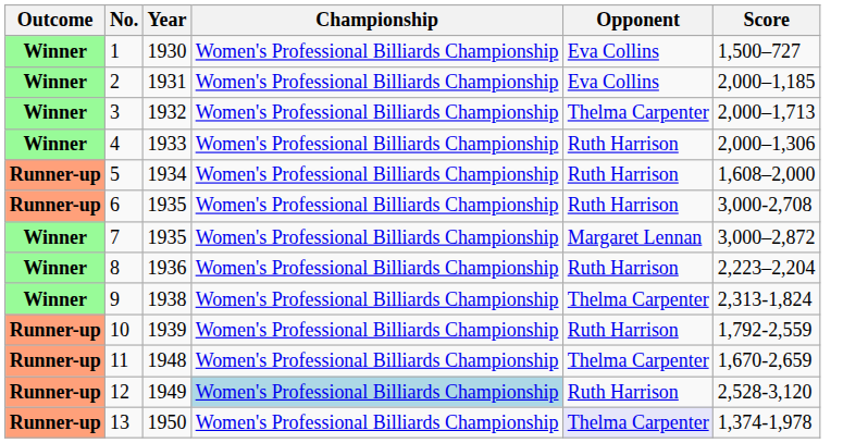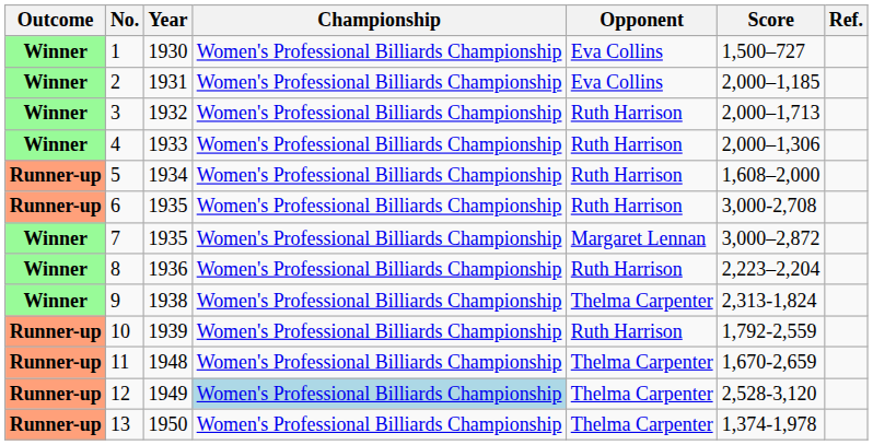 <table class="wikitable">
 <tr>
 <th>Outcome</th>
 <th>No.</th>
 <th>Year</th>
 <th>Championship</th>
 <th>Opponent</th>
 <th>Score</th>
+<th>Ref.</th>
 </tr>
 <tr>
 <th scope="row" style="background:#98FB98">Winner</th>
 <td>1</td>
 <td>1930</td>
 <td><a href='#'>Women's Professional Billiards Championship</a></td>
 <td><a href='#'>Eva Collins</a></td>
 <td>1,500–727</td>
+<td></td>
 </tr>
 <tr>
 <th scope="row" style="background:#98FB98">Winner</th>
 <td>2</td>
 <td>1931</td>
 <td><a href='#'>Women's Professional Billiards Championship</a></td>
 <td><a href='#'>Eva Collins</a></td>
 <td>2,000–1,185</td>
+<td></td>
 </tr>
 <tr>
 <th scope="row" style="background:#98FB98">Winner</th>
 <td>3</td>
 <td>1932</td>
 <td><a href='#'>Women's Professional Billiards Championship</a></td>
-<td><a href='#'>Thelma Carpenter</a></td>
+<td><a href='#'>Ruth Harrison</a></td>
 <td>2,000–1,713</td>
+<td></td>
 </tr>
 <tr>
 <th scope="row" style="background:#98FB98">Winner</th>
 <td>4</td>
 <td>1933</td>
 <td><a href='#'>Women's Professional Billiards Championship</a></td>
 <td><a href='#'>Ruth Harrison</a></td>
 <td>2,000–1,306</td>
+<td></td>
 </tr>
 <tr>
 <th scope="row" style="background:#ffa07a;">Runner-up</th>
 <td>5</td>
 <td>1934</td>
 <td><a href='#'>Women's Professional Billiards Championship</a></td>
 <td><a href='#'>Ruth Harrison</a></td>
 <td>1,608–2,000</td>
+<td></td>
 </tr>
 <tr>
 <th scope="row" style="background:#ffa07a;">Runner-up</th>
 <td>6</td>
 <td>1935</td>
 <td><a href='#'>Women's Professional Billiards Championship</a></td>
 <td><a href='#'>Ruth Harrison</a></td>
 <td>3,000-2,708</td>
+<td></td>
 </tr>
 <tr>
 <th scope="row" style="background:#98FB98">Winner</th>
 <td>7</td>
 <td>1935</td>
 <td><a href='#'>Women's Professional Billiards Championship</a></td>
 <td><a href='#'>Margaret Lennan</a></td>
 <td>3,000–2,872</td>
+<td></td>
 </tr>
 <tr>
 <th scope="row" style="background:#98FB98">Winner</th>
 <td>8</td>
 <td>1936</td>
 <td><a href='#'>Women's Professional Billiards Championship</a></td>
 <td><a href='#'>Ruth Harrison</a></td>
 <td>2,223–2,204</td>
+<td></td>
 </tr>
 <tr>
 <th scope="row" style="background:#98FB98">Winner</th>
 <td>9</td>
 <td>1938</td>
 <td><a href='#'>Women's Professional Billiards Championship</a></td>
 <td><a href='#'>Thelma Carpenter</a></td>
 <td>2,313-1,824</td>
+<td></td>
 </tr>
 <tr>
 <th scope="row" style="background:#ffa07a;">Runner-up</th>
 <td>10</td>
 <td>1939</td>
 <td><a href='#'>Women's Professional Billiards Championship</a></td>
 <td><a href='#'>Ruth Harrison</a></td>
 <td>1,792-2,559</td>
+<td></td>
 </tr>
 <tr>
 <th scope="row" style="background:#ffa07a;">Runner-up</th>
 <td>11</td>
 <td>1948</td>
 <td><a href='#'>Women's Professional Billiards Championship</a></td>
 <td><a href='#'>Thelma Carpenter</a></td>
 <td>1,670-2,659</td>
+<td></td>
 </tr>
 <tr>
 <th scope="row" style="background:#ffa07a;">Runner-up</th>
 <td>12</td>
 <td>1949</td>
 <td style="background: lightblue;"><a href='#'>Women's Professional Billiards Championship</a></td>
-<td><a href='#'>Ruth Harrison</a></td>
+<td><a href='#'>Thelma Carpenter</a></td>
 <td>2,528-3,120</td>
+<td></td>
 </tr>
 <tr>
 <th scope="row" style="background:#ffa07a;">Runner-up</th>
 <td>13</td>
 <td>1950</td>
 <td><a href='#'>Women's Professional Billiards Championship</a></td>
-<td style="background: lavender;"><a href='#'>Thelma Carpenter</a></td>
+<td><a href='#'>Thelma Carpenter</a></td>
 <td>1,374-1,978</td>
+<td></td>
 </tr>
 </table>
